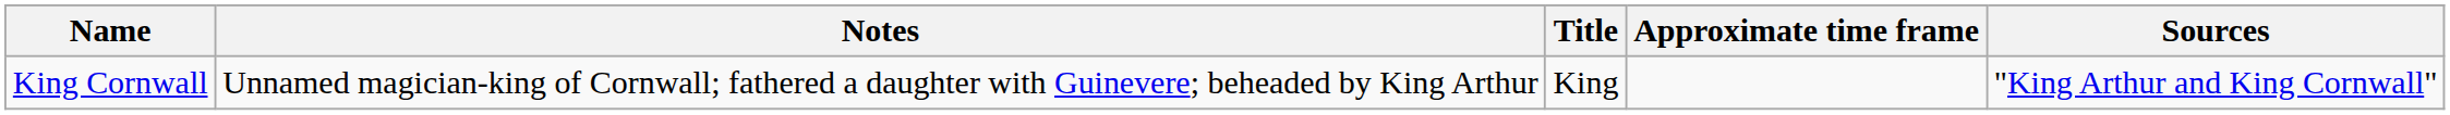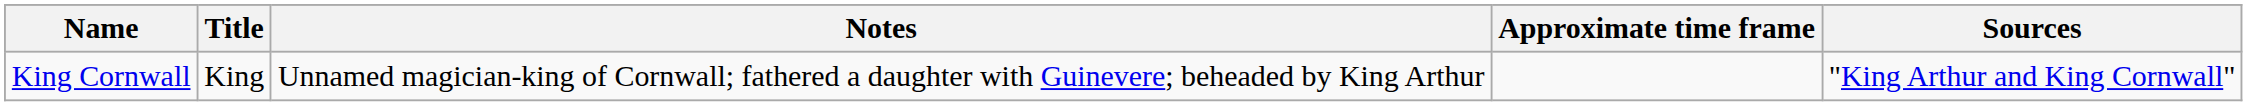 <table class="wikitable">
 <tr>
 <th>Name</th>
+<th>Title</th>
 <th>Notes</th>
-<th>Title</th>
 <th>Approximate time frame</th>
 <th>Sources</th>
 </tr>
 <tr>
 <td><a href='#'>King Cornwall</a></td>
+<td>King</td>
 <td>Unnamed magician-king of Cornwall; fathered a daughter with <a href='#'>Guinevere</a>; beheaded by King Arthur</td>
-<td>King</td>
 <td></td>
 <td>"<a href='#'>King Arthur and King Cornwall</a>"</td>
 </tr>
 </table>
